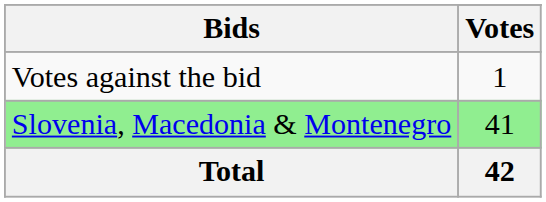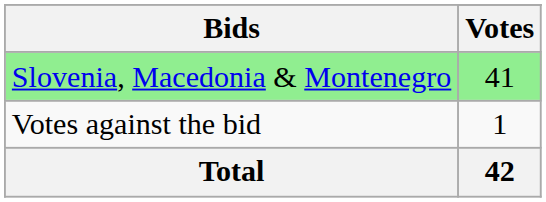 <table class="wikitable" style="text-align: center;">
 <tr>
 <th rowspan=2>Bids</th>
 </tr>
 <tr>
 <th>Votes</th>
 </tr>
+<tr style="background:#90ee90;">
+<td style="text-align:left;"> <a href='#'>Slovenia</a>,  <a href='#'>Macedonia</a> &  <a href='#'>Montenegro</a></td>
+<td>41</td>
+</tr>
 <tr>
 <td style="text-align:left;">Votes against the bid</td>
 <td>1</td>
-</tr>
-<tr style="background:#90ee90;">
-<td style="text-align:left;"> <a href='#'>Slovenia</a>,  <a href='#'>Macedonia</a> &  <a href='#'>Montenegro</a></td>
-<td>41</td>
 </tr>
 <tr>
 <th colspan=1>Total</th>
 <th align=center>42</th>
 </tr>
 </table>
